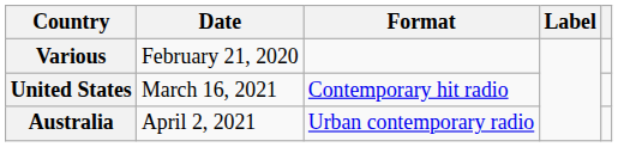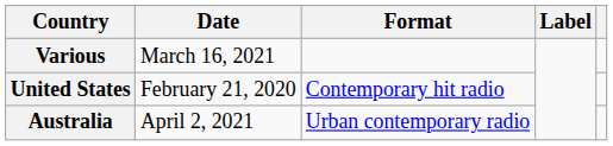 <table class="wikitable plainrowheaders">
 <tr>
 <th>Country</th>
 <th>Date</th>
 <th>Format</th>
 <th>Label</th>
 <th></th>
 </tr>
 <tr>
 <th scope="row">Various</th>
-<td>February 21, 2020</td>
+<td>March 16, 2021</td>
 <td></td>
 <td rowspan="3"></td>
 <td></td>
 </tr>
 <tr>
 <th scope="row">United States</th>
-<td>March 16, 2021</td>
+<td>February 21, 2020</td>
 <td><a href='#'>Contemporary hit radio</a></td>
 <td></td>
 </tr>
 <tr>
 <th scope="row">Australia</th>
 <td>April 2, 2021</td>
 <td><a href='#'>Urban contemporary radio</a></td>
 <td></td>
 </tr>
 </table>
